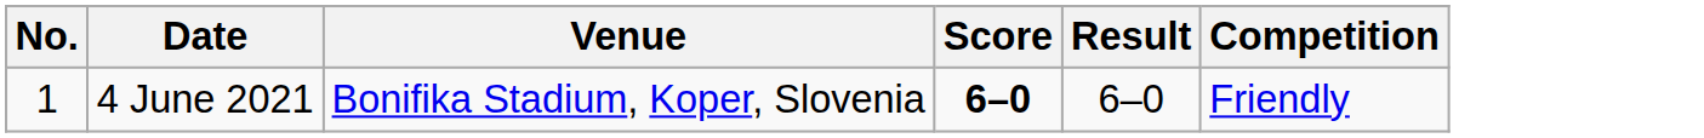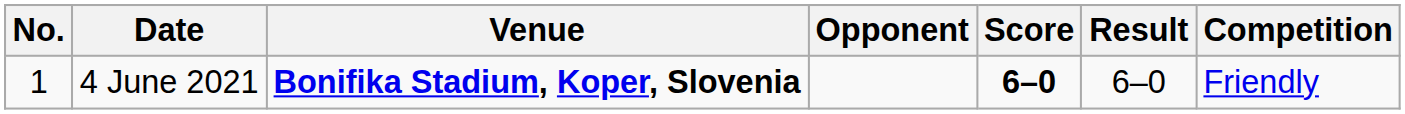 <table class="wikitable sortable">
 <tr>
 <th>No.</th>
 <th>Date</th>
 <th>Venue</th>
+<th>Opponent</th>
 <th>Score</th>
 <th>Result</th>
 <th>Competition</th>
 </tr>
 <tr>
 <td align=center>1</td>
 <td>4 June 2021</td>
-<td><a href='#'>Bonifika Stadium</a>, <a href='#'>Koper</a>, Slovenia</td>
+<td><strong><a href='#'>Bonifika Stadium</a>, <a href='#'>Koper</a>, Slovenia</strong></td>
+<td></td>
 <td align=center><strong>6–0</strong></td>
 <td align=center>6–0</td>
 <td><a href='#'>Friendly</a></td>
 </tr>
 </table>
